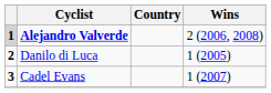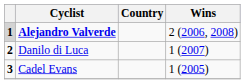 <table class="wikitable">
 <tr style="background:#ccccff;">
 <th></th>
 <th>Cyclist</th>
 <th>Country</th>
 <th>Wins</th>
 </tr>
 <tr>
 <td style="background: lightgrey;"><strong>1</strong></td>
 <td><strong><a href='#'>Alejandro Valverde</a></strong></td>
 <td></td>
 <td>2 (<a href='#'>2006</a>, <a href='#'>2008</a>)</td>
 </tr>
 <tr>
 <td><strong>2</strong></td>
 <td><a href='#'>Danilo di Luca</a></td>
 <td></td>
-<td>1 (<a href='#'>2005</a>)</td>
+<td>1 (<a href='#'>2007</a>)</td>
 </tr>
 <tr>
 <td><strong>3</strong></td>
 <td><a href='#'>Cadel Evans</a></td>
 <td></td>
-<td>1 (<a href='#'>2007</a>)</td>
+<td>1 (<a href='#'>2005</a>)</td>
 </tr>
 <tr>
 </tr>
 </table>
